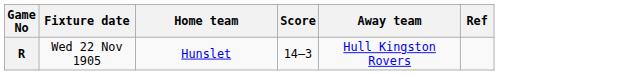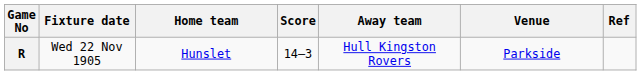 <table class="wikitable" style="text-align:center;">
 <tr>
 <th width=20 abbr="No" scope="col">Game No</th>
 <th width=100 abbr="Date" scope="col">Fixture date</th>
 <th width=150 abbr="Home team" scope="col">Home team</th>
 <th width=20 abbr="Score" scope="col">Score</th>
 <th width=150 abbr="Away team" scope="col">Away team</th>
+<th width=150 abbr="Venue" scope="col">Venue</th>
 <th width=30 abbr="Ref" scope="col">Ref</th>
 </tr>
 <tr>
 <th scope="row">R</th>
 <td>Wed 22 Nov 1905</td>
 <td><a href='#'>Hunslet</a></td>
 <td>14–3</td>
 <td><a href='#'>Hull Kingston Rovers</a></td>
+<td><a href='#'>Parkside</a></td>
 <td></td>
 </tr>
 </table>
